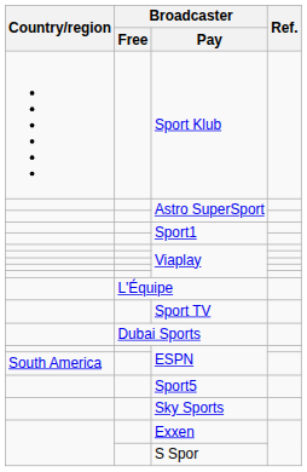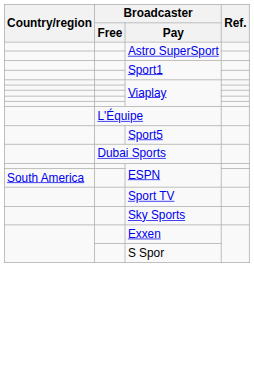 <table class="wikitable">
 <tr>
 <th rowspan="2">Country/region</th>
 <th colspan="2">Broadcaster</th>
 <th rowspan="2">Ref.</th>
 </tr>
 <tr>
 <th>Free</th>
 <th>Pay</th>
-</tr>
-<tr>
-<td><br><ul><li></li><li></li><li></li><li></li><li></li><li></li></ul></td>
-<td></td>
-<td><a href='#'>Sport Klub</a></td>
-<td></td>
 </tr>
 <tr>
 <td></td>
 <td></td>
 <td rowspan="2"><a href='#'>Astro SuperSport</a></td>
 <td></td>
 </tr>
 <tr>
 <td></td>
 <td></td>
 <td></td>
 </tr>
 <tr>
 <td></td>
 <td></td>
 <td rowspan="2"><a href='#'>Sport1</a></td>
 <td></td>
 </tr>
 <tr>
 <td></td>
 <td></td>
 <td></td>
 </tr>
 <tr>
 <td></td>
 <td></td>
 <td rowspan="5"><a href='#'>Viaplay</a></td>
 <td></td>
 </tr>
 <tr>
 <td></td>
 <td></td>
 <td></td>
 </tr>
 <tr>
 <td></td>
 <td></td>
 <td></td>
 </tr>
 <tr>
 <td></td>
 <td></td>
 <td></td>
 </tr>
 <tr>
 <td></td>
 <td></td>
 <td></td>
 </tr>
 <tr>
 <td></td>
 <td colspan="2"><a href='#'>L'Équipe</a></td>
 <td></td>
 </tr>
 <tr>
 <td></td>
 <td></td>
-<td><a href='#'>Sport TV</a></td>
+<td><a href='#'>Sport5</a></td>
 <td></td>
 </tr>
 <tr>
 <td></td>
 <td colspan="2"><a href='#'>Dubai Sports</a></td>
 <td></td>
 </tr>
 <tr>
 <td></td>
 <td></td>
 <td rowspan="2"><a href='#'>ESPN</a></td>
 <td></td>
 </tr>
 <tr>
 <td><a href='#'>South America</a></td>
 <td></td>
 <td></td>
 </tr>
 <tr>
 <td></td>
 <td></td>
-<td><a href='#'>Sport5</a></td>
+<td><a href='#'>Sport TV</a></td>
 <td></td>
 </tr>
 <tr>
 <td></td>
 <td></td>
 <td><a href='#'>Sky Sports</a></td>
 <td></td>
 </tr>
 <tr>
 <td rowspan="2"></td>
 <td></td>
 <td><a href='#'>Exxen</a></td>
 <td rowspan="2"></td>
 </tr>
 <tr>
 <td></td>
 <td>S Spor</td>
 </tr>
 </table>
